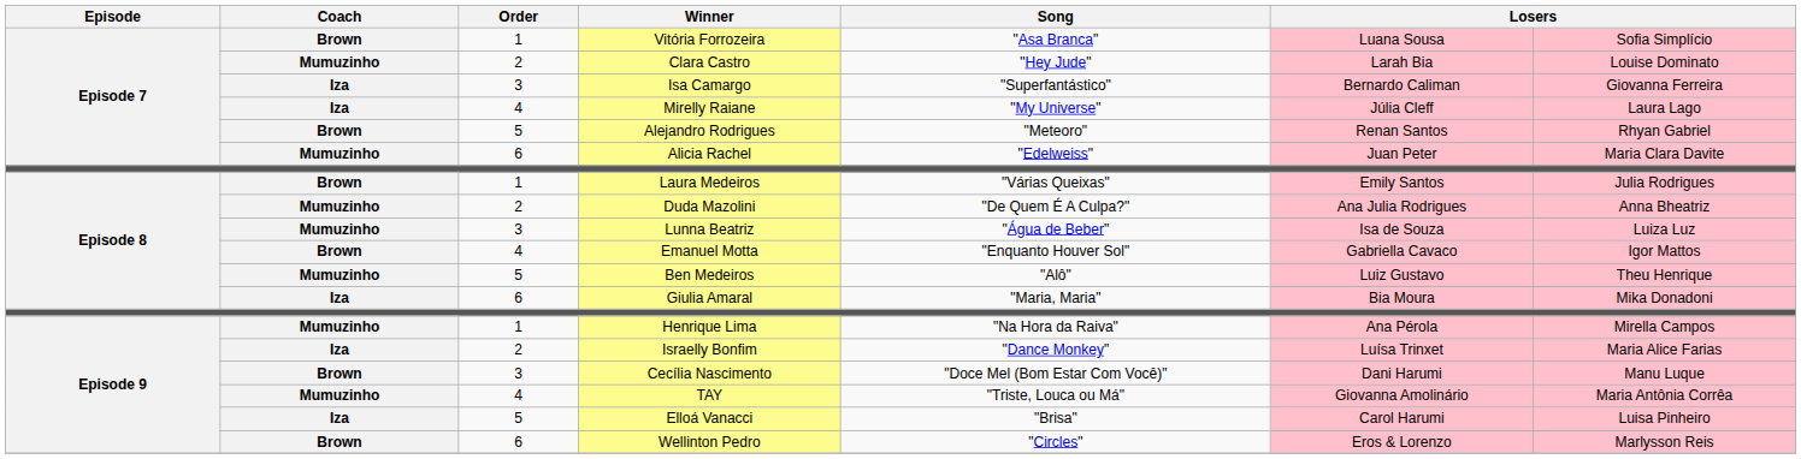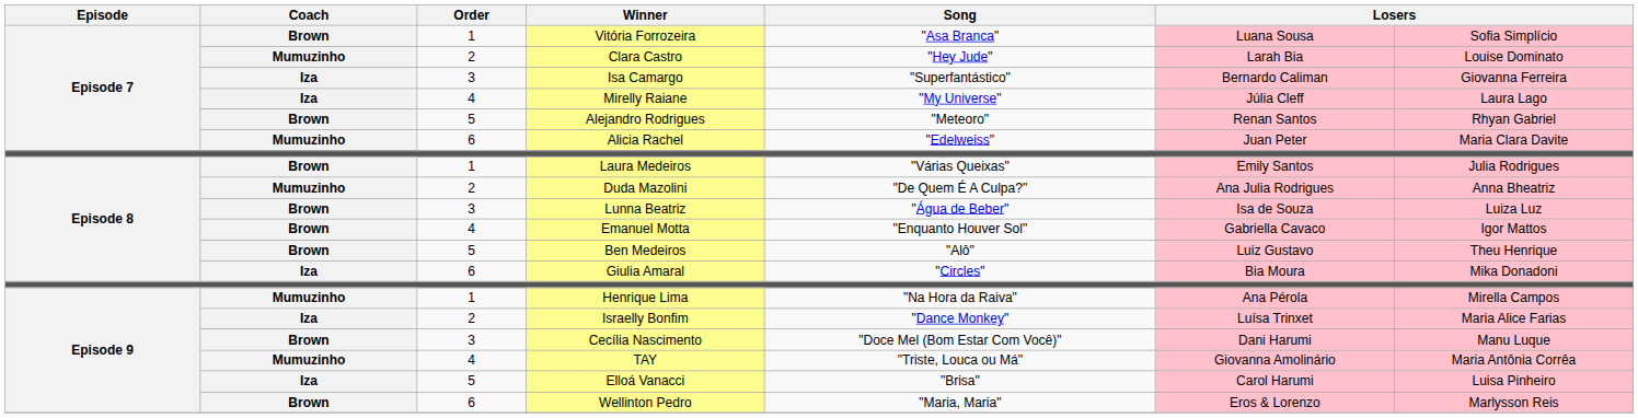 <table class="wikitable" style="text-align:center; width:100%;">
 <tr>
 <th scope="col" width="09%">Episode</th>
 <th scope="col" width="10%">Coach</th>
 <th scope="col" width="05%">Order</th>
 <th scope="col" width="11%">Winner</th>
 <th scope="col" width="18%">Song</th>
 <th scope="col" width="22%" colspan=2>Losers</th>
 </tr>
 <tr>
 <th rowspan=6>Episode 7<br></th>
 <th>Brown</th>
 <td scope="row">1</td>
 <td bgcolor=FDFC8F>Vitória Forrozeira</td>
 <td>"<a href='#'>Asa Branca</a>"</td>
 <td bgcolor=FFC0CB width="11%">Luana Sousa</td>
 <td bgcolor=FFC0CB width="11%">Sofia Simplício</td>
 </tr>
 <tr>
 <th>Mumuzinho</th>
 <td scope="row">2</td>
 <td bgcolor=FDFC8F>Clara Castro</td>
 <td>"<a href='#'>Hey Jude</a>"</td>
 <td bgcolor=FFC0CB>Larah Bia</td>
 <td bgcolor=FFC0CB>Louise Dominato</td>
 </tr>
 <tr>
 <th>Iza</th>
 <td scope="row">3</td>
 <td bgcolor=FDFC8F>Isa Camargo</td>
 <td>"Superfantástico"</td>
 <td bgcolor=FFC0CB>Bernardo Caliman</td>
 <td bgcolor=FFC0CB>Giovanna Ferreira</td>
 </tr>
 <tr>
 <th>Iza</th>
 <td scope="row">4</td>
 <td bgcolor=FDFC8F>Mirelly Raiane</td>
 <td>"<a href='#'>My Universe</a>"</td>
 <td bgcolor=FFC0CB>Júlia Cleff</td>
 <td bgcolor=FFC0CB>Laura Lago</td>
 </tr>
 <tr>
 <th>Brown</th>
 <td scope="row">5</td>
 <td bgcolor=FDFC8F>Alejandro Rodrigues</td>
 <td>"Meteoro"</td>
 <td bgcolor=FFC0CB>Renan Santos</td>
 <td bgcolor=FFC0CB>Rhyan Gabriel</td>
 </tr>
 <tr>
 <th>Mumuzinho</th>
 <td scope="row">6</td>
 <td bgcolor=FDFC8F>Alicia Rachel</td>
 <td>"<a href='#'>Edelweiss</a>"</td>
 <td bgcolor=FFC0CB>Juan Peter</td>
 <td bgcolor=FFC0CB>Maria Clara Davite</td>
 </tr>
 <tr>
 <td colspan=7 bgcolor=555555></td>
 </tr>
 <tr>
 <th rowspan=6>Episode 8<br></th>
 <th>Brown</th>
 <td scope="row">1</td>
 <td bgcolor=FDFC8F>Laura Medeiros</td>
 <td>"Várias Queixas"</td>
 <td bgcolor=FFC0CB>Emily Santos</td>
 <td bgcolor=FFC0CB>Julia Rodrigues</td>
 </tr>
 <tr>
 <th>Mumuzinho</th>
 <td scope="row">2</td>
 <td bgcolor=FDFC8F>Duda Mazolini</td>
 <td>"De Quem É A Culpa?"</td>
 <td bgcolor=FFC0CB>Ana Julia Rodrigues</td>
 <td bgcolor=FFC0CB>Anna Bheatriz</td>
 </tr>
 <tr>
-<th>Mumuzinho</th>
+<th>Brown</th>
 <td scope="row">3</td>
 <td bgcolor=FDFC8F>Lunna Beatriz</td>
 <td>"<a href='#'>Água de Beber</a>"</td>
 <td bgcolor=FFC0CB>Isa de Souza</td>
 <td bgcolor=FFC0CB>Luiza Luz</td>
 </tr>
 <tr>
 <th>Brown</th>
 <td scope="row">4</td>
 <td bgcolor=FDFC8F>Emanuel Motta</td>
 <td>"Enquanto Houver Sol"</td>
 <td bgcolor=FFC0CB>Gabriella Cavaco</td>
 <td bgcolor=FFC0CB>Igor Mattos</td>
 </tr>
 <tr>
-<th>Mumuzinho</th>
+<th>Brown</th>
 <td scope="row">5</td>
 <td bgcolor=FDFC8F>Ben Medeiros</td>
 <td>"Alô"</td>
 <td bgcolor=FFC0CB>Luiz Gustavo</td>
 <td bgcolor=FFC0CB>Theu Henrique</td>
 </tr>
 <tr>
 <th>Iza</th>
 <td scope="row">6</td>
 <td bgcolor=FDFC8F>Giulia Amaral</td>
-<td>"Maria, Maria"</td>
+<td>"<a href='#'>Circles</a>"</td>
 <td bgcolor=FFC0CB>Bia Moura</td>
 <td bgcolor=FFC0CB>Mika Donadoni</td>
 </tr>
 <tr>
 <td colspan=7 bgcolor=555555></td>
 </tr>
 <tr>
 <th rowspan=6>Episode 9<br></th>
 <th>Mumuzinho</th>
 <td scope="row">1</td>
 <td bgcolor=FDFC8F>Henrique Lima</td>
 <td>"Na Hora da Raiva"</td>
 <td bgcolor=FFC0CB>Ana Pérola</td>
 <td bgcolor=FFC0CB>Mirella Campos</td>
 </tr>
 <tr>
 <th>Iza</th>
 <td scope="row">2</td>
 <td bgcolor=FDFC8F>Israelly Bonfim</td>
 <td>"<a href='#'>Dance Monkey</a>"</td>
 <td bgcolor=FFC0CB>Luísa Trinxet</td>
 <td bgcolor=FFC0CB>Maria Alice Farias</td>
 </tr>
 <tr>
 <th>Brown</th>
 <td scope="row">3</td>
 <td bgcolor=FDFC8F>Cecília Nascimento</td>
 <td>"Doce Mel (Bom Estar Com Você)"</td>
 <td bgcolor=FFC0CB>Dani Harumi</td>
 <td bgcolor=FFC0CB>Manu Luque</td>
 </tr>
 <tr>
 <th>Mumuzinho</th>
 <td scope="row">4</td>
 <td bgcolor=FDFC8F>TAY</td>
 <td>"Triste, Louca ou Má"</td>
 <td bgcolor=FFC0CB>Giovanna Amolinário</td>
 <td bgcolor=FFC0CB>Maria Antônia Corrêa</td>
 </tr>
 <tr>
 <th>Iza</th>
 <td scope="row">5</td>
 <td bgcolor=FDFC8F>Elloá Vanacci</td>
 <td>"Brisa"</td>
 <td bgcolor=FFC0CB>Carol Harumi</td>
 <td bgcolor=FFC0CB>Luisa Pinheiro</td>
 </tr>
 <tr>
 <th>Brown</th>
 <td scope="row">6</td>
 <td bgcolor=FDFC8F>Wellinton Pedro</td>
-<td>"<a href='#'>Circles</a>"</td>
+<td>"Maria, Maria"</td>
 <td bgcolor=FFC0CB>Eros & Lorenzo</td>
 <td bgcolor=FFC0CB>Marlysson Reis</td>
 </tr>
 <tr>
 </tr>
 </table>
